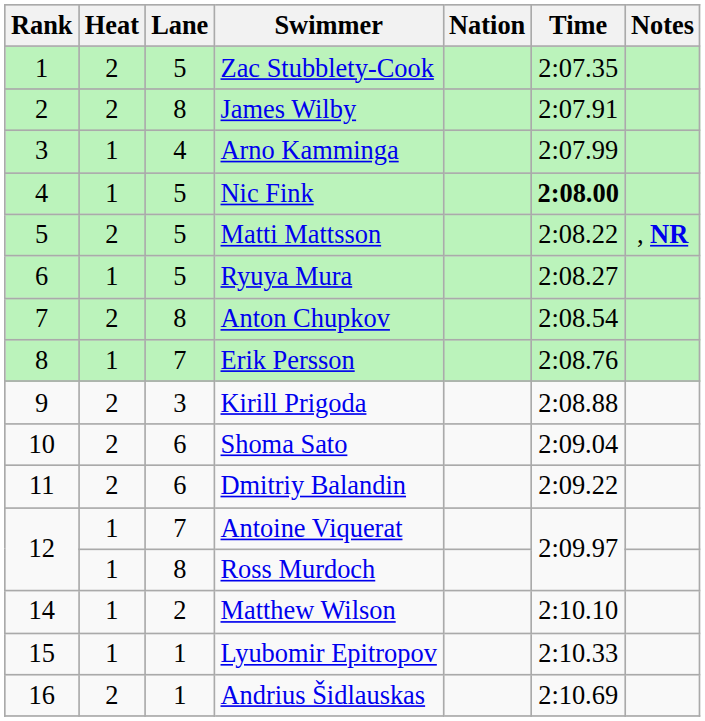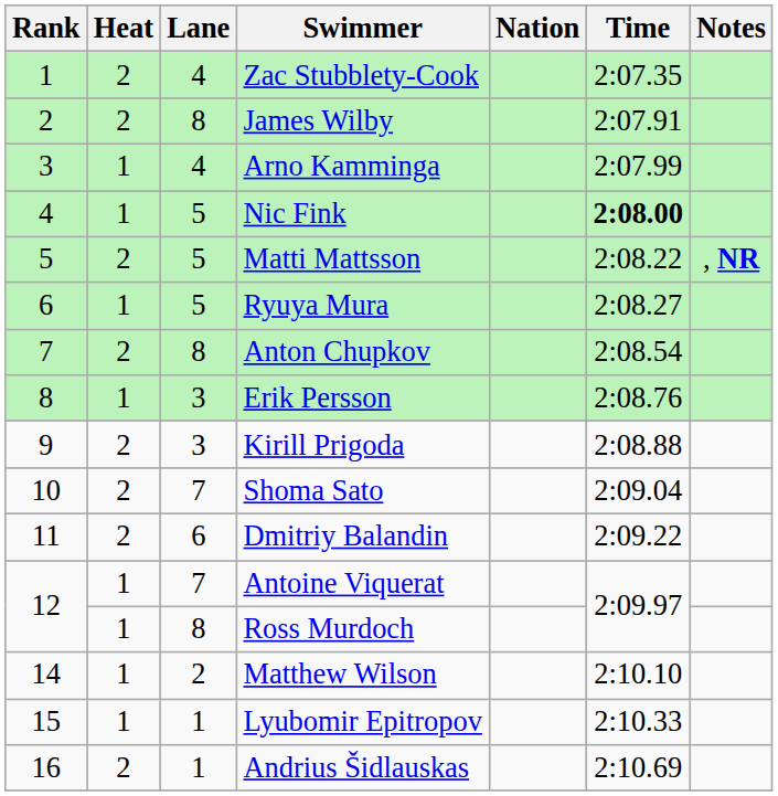 <table class="wikitable sortable" style="text-align:center">
 <tr>
 <th>Rank</th>
 <th>Heat</th>
 <th>Lane</th>
 <th>Swimmer</th>
 <th>Nation</th>
 <th>Time</th>
 <th>Notes</th>
 </tr>
 <tr bgcolor=bbf3bb>
 <td>1</td>
 <td>2</td>
-<td>5</td>
+<td>4</td>
 <td align=left><a href='#'>Zac Stubblety-Cook</a></td>
 <td align=left></td>
 <td>2:07.35</td>
 <td></td>
 </tr>
 <tr bgcolor=bbf3bb>
 <td>2</td>
 <td>2</td>
 <td>8</td>
 <td align=left><a href='#'>James Wilby</a></td>
 <td align=left></td>
 <td>2:07.91</td>
 <td></td>
 </tr>
 <tr bgcolor=bbf3bb>
 <td>3</td>
 <td>1</td>
 <td>4</td>
 <td align=left><a href='#'>Arno Kamminga</a></td>
 <td align=left></td>
 <td>2:07.99</td>
 <td></td>
 </tr>
 <tr bgcolor=bbf3bb>
 <td>4</td>
 <td>1</td>
 <td>5</td>
 <td align=left><a href='#'>Nic Fink</a></td>
 <td align=left></td>
 <td><strong>2:08.00</strong></td>
 <td></td>
 </tr>
 <tr bgcolor=bbf3bb>
 <td>5</td>
 <td>2</td>
 <td>5</td>
 <td align=left><a href='#'>Matti Mattsson</a></td>
 <td align=left></td>
 <td>2:08.22</td>
 <td>, <strong><a href='#'>NR</a></strong></td>
 </tr>
 <tr bgcolor=bbf3bb>
 <td>6</td>
 <td>1</td>
 <td>5</td>
 <td align=left><a href='#'>Ryuya Mura</a></td>
 <td align=left></td>
 <td>2:08.27</td>
 <td></td>
 </tr>
 <tr bgcolor=bbf3bb>
 <td>7</td>
 <td>2</td>
 <td>8</td>
 <td align=left><a href='#'>Anton Chupkov</a></td>
 <td align=left></td>
 <td>2:08.54</td>
 <td></td>
 </tr>
 <tr bgcolor=bbf3bb>
 <td>8</td>
 <td>1</td>
-<td>7</td>
+<td>3</td>
 <td align=left><a href='#'>Erik Persson</a></td>
 <td align=left></td>
 <td>2:08.76</td>
 <td></td>
 </tr>
 <tr>
 <td>9</td>
 <td>2</td>
 <td>3</td>
 <td align=left><a href='#'>Kirill Prigoda</a></td>
 <td align=left></td>
 <td>2:08.88</td>
 <td></td>
 </tr>
 <tr>
 <td>10</td>
 <td>2</td>
-<td>6</td>
+<td>7</td>
 <td align=left><a href='#'>Shoma Sato</a></td>
 <td align=left></td>
 <td>2:09.04</td>
 <td></td>
 </tr>
 <tr>
 <td>11</td>
 <td>2</td>
 <td>6</td>
 <td align=left><a href='#'>Dmitriy Balandin</a></td>
 <td align=left></td>
 <td>2:09.22</td>
 <td></td>
 </tr>
 <tr>
 <td rowspan=2>12</td>
 <td>1</td>
 <td>7</td>
 <td align=left><a href='#'>Antoine Viquerat</a></td>
 <td align=left></td>
 <td rowspan=2>2:09.97</td>
 <td></td>
 </tr>
 <tr>
 <td>1</td>
 <td>8</td>
 <td align=left><a href='#'>Ross Murdoch</a></td>
 <td align=left></td>
 <td></td>
 </tr>
 <tr>
 <td>14</td>
 <td>1</td>
 <td>2</td>
 <td align=left><a href='#'>Matthew Wilson</a></td>
 <td align=left></td>
 <td>2:10.10</td>
 <td></td>
 </tr>
 <tr>
 <td>15</td>
 <td>1</td>
 <td>1</td>
 <td align=left><a href='#'>Lyubomir Epitropov</a></td>
 <td align=left></td>
 <td>2:10.33</td>
 <td></td>
 </tr>
 <tr>
 <td>16</td>
 <td>2</td>
 <td>1</td>
 <td align=left><a href='#'>Andrius Šidlauskas</a></td>
 <td align=left></td>
 <td>2:10.69</td>
 <td></td>
 </tr>
 </table>
